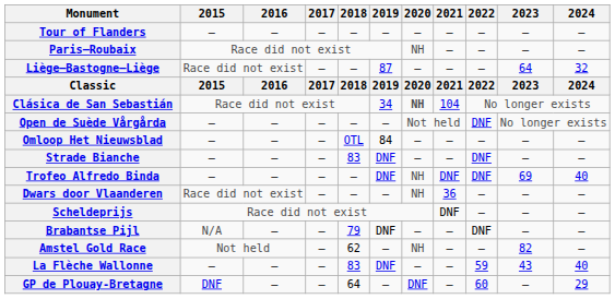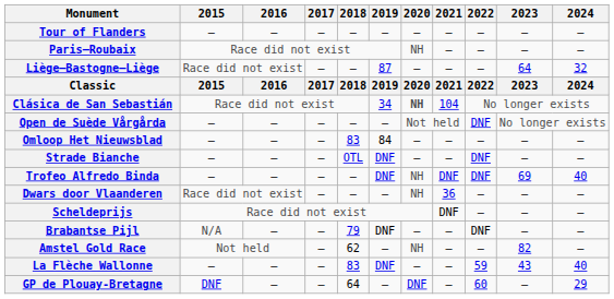 <table class="wikitable plainrowheaders">
 <tr>
 <th>Monument</th>
 <th>2015</th>
 <th>2016</th>
 <th>2017</th>
 <th>2018</th>
 <th>2019</th>
 <th>2020</th>
 <th>2021</th>
 <th>2022</th>
 <th>2023</th>
 <th>2024</th>
 </tr>
 <tr style="text-align:center;">
 <th scope="row" width=200px><a href='#'>Tour of Flanders</a></th>
 <td>—</td>
 <td>—</td>
 <td>—</td>
 <td>—</td>
 <td>—</td>
 <td>—</td>
 <td>—</td>
 <td>—</td>
 <td>—</td>
 <td>—</td>
 </tr>
 <tr style="text-align:center;">
 <th scope="row"><a href='#'>Paris–Roubaix</a></th>
 <td style="color:#4d4d4d;" colspan=5>Race did not exist</td>
 <td style="color:#4d4d4d;">NH</td>
 <td>—</td>
 <td>—</td>
 <td>—</td>
 <td>—</td>
 </tr>
 <tr style="text-align:center;">
 <th scope="row"><a href='#'>Liège–Bastogne–Liège</a></th>
 <td style="color:#4d4d4d;" colspan=2>Race did not exist</td>
 <td>—</td>
 <td>—</td>
 <td><a href='#'>87</a></td>
 <td>—</td>
 <td>—</td>
 <td>—</td>
 <td><a href='#'>64</a></td>
 <td><a href='#'>32</a></td>
 </tr>
 <tr>
 <th>Classic</th>
 <th>2015</th>
 <th>2016</th>
 <th>2017</th>
 <th>2018</th>
 <th>2019</th>
 <th>2020</th>
 <th>2021</th>
 <th>2022</th>
 <th>2023</th>
 <th>2024</th>
 </tr>
 <tr style="text-align:center;">
 <th scope="row"><a href='#'>Clásica de San Sebastián</a></th>
 <td style="color:#4d4d4d;" colspan=4>Race did not exist</td>
 <td><a href='#'>34</a></td>
 <td style="color:#4d4d4d;"><strong>NH</strong></td>
 <td><a href='#'>104</a></td>
 <td style="color:#4d4d4d;" colspan=3>No longer exists</td>
 </tr>
 <tr style="text-align:center;">
 <th scope="row"><a href='#'>Open de Suède Vårgårda</a></th>
 <td>—</td>
 <td>—</td>
 <td>—</td>
 <td>—</td>
 <td>—</td>
 <td style="color:#4d4d4d;" colspan=2>Not held</td>
 <td><a href='#'>DNF</a></td>
 <td style="color:#4d4d4d;" colspan=2>No longer exists</td>
 </tr>
 <tr style="text-align:center;">
 <th scope="row"><a href='#'>Omloop Het Nieuwsblad</a></th>
 <td>—</td>
 <td>—</td>
 <td>—</td>
-<td><a href='#'>OTL</a></td>
+<td><a href='#'>83</a></td>
 <td>84</td>
 <td>—</td>
 <td>—</td>
 <td>—</td>
 <td>—</td>
 <td>—</td>
 </tr>
 <tr style="text-align:center;">
 <th scope="row"><a href='#'>Strade Bianche</a></th>
 <td>—</td>
 <td>—</td>
 <td>—</td>
-<td><a href='#'>83</a></td>
+<td><a href='#'>OTL</a></td>
 <td><a href='#'>DNF</a></td>
 <td>—</td>
 <td>—</td>
 <td><a href='#'>DNF</a></td>
 <td>—</td>
 <td>—</td>
 </tr>
 <tr style="text-align:center;">
 <th scope="row"><a href='#'>Trofeo Alfredo Binda</a></th>
 <td>—</td>
 <td>—</td>
 <td>—</td>
 <td>—</td>
 <td><a href='#'>DNF</a></td>
 <td style="color:#4d4d4d;">NH</td>
 <td><a href='#'>DNF</a></td>
 <td><a href='#'>DNF</a></td>
 <td><a href='#'>69</a></td>
 <td><a href='#'>40</a></td>
 </tr>
 <tr style="text-align:center;">
 <th scope="row"><a href='#'>Dwars door Vlaanderen</a></th>
 <td style="color:#4d4d4d;" colspan=2>Race did not exist</td>
 <td>—</td>
 <td>—</td>
 <td>—</td>
 <td style="color:#4d4d4d;">NH</td>
 <td><a href='#'>36</a></td>
 <td>—</td>
 <td>—</td>
 <td>—</td>
 </tr>
 <tr style="text-align:center;">
 <th scope="row"><a href='#'>Scheldeprijs</a></th>
 <td style="color:#4d4d4d;" colspan=6>Race did not exist</td>
 <td>DNF</td>
 <td>—</td>
 <td>—</td>
 <td>—</td>
 </tr>
 <tr style="text-align:center;">
 <th scope="row"><a href='#'>Brabantse Pijl</a></th>
 <td style="color:#4d4d4d;">N/A</td>
 <td>—</td>
 <td>—</td>
 <td><a href='#'>79</a></td>
 <td>DNF</td>
 <td>—</td>
 <td>—</td>
 <td>DNF</td>
 <td>—</td>
 <td>—</td>
 </tr>
 <tr style="text-align:center;">
 <th scope="row"><a href='#'>Amstel Gold Race</a></th>
 <td style="color:#4d4d4d;" colspan=2>Not held</td>
 <td>—</td>
 <td>62</td>
 <td>—</td>
 <td style="color:#4d4d4d;">NH</td>
 <td>—</td>
 <td>—</td>
 <td><a href='#'>82</a></td>
 <td>—</td>
 </tr>
 <tr style="text-align:center;">
 <th scope="row"><a href='#'>La Flèche Wallonne</a></th>
 <td>—</td>
 <td>—</td>
 <td>—</td>
 <td><a href='#'>83</a></td>
 <td><a href='#'>DNF</a></td>
 <td>—</td>
 <td>—</td>
 <td><a href='#'>59</a></td>
 <td><a href='#'>43</a></td>
 <td><a href='#'>40</a></td>
 </tr>
 <tr style="text-align:center;">
 <th scope="row"><a href='#'>GP de Plouay-Bretagne</a></th>
 <td><a href='#'>DNF</a></td>
 <td>—</td>
 <td>—</td>
 <td>64</td>
 <td>—</td>
 <td><a href='#'>DNF</a></td>
 <td>—</td>
 <td><a href='#'>60</a></td>
 <td>—</td>
 <td><a href='#'>29</a></td>
 </tr>
 </table>
